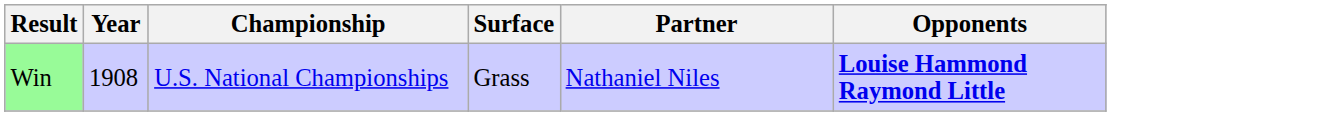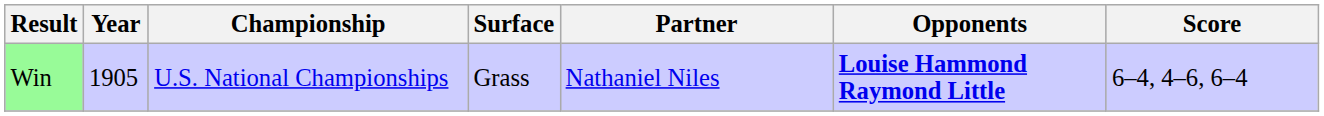 <table class="sortable wikitable">
 <tr>
 <th style="width:40px">Result</th>
 <th style="width:35px">Year</th>
 <th style="width:200px">Championship</th>
 <th style="width:50px">Surface</th>
 <th style="width:170px">Partner</th>
 <th style="width:170px">Opponents</th>
+<th style="width:130px" class="unsortable">Score</th>
 </tr>
 <tr style="background:#ccf;">
 <td style="background:#98fb98;">Win</td>
-<td>1908</td>
+<td>1905</td>
 <td><a href='#'>U.S. National Championships</a></td>
 <td>Grass</td>
 <td>  <a href='#'>Nathaniel Niles</a></td>
 <td><strong> <a href='#'>Louise Hammond</a><br>  <a href='#'>Raymond Little</a></strong></td>
+<td>6–4, 4–6, 6–4</td>
 </tr>
 </table>
